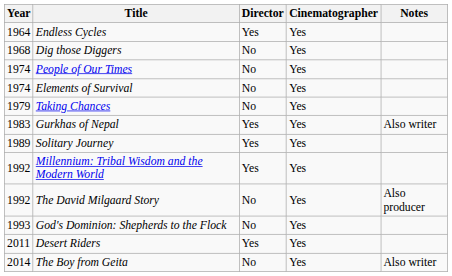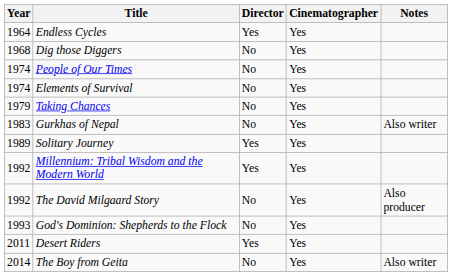 <table class="wikitable">
 <tr>
 <th>Year</th>
 <th>Title</th>
 <th>Director</th>
 <th>Cinematographer</th>
 <th>Notes</th>
 </tr>
 <tr>
 <td>1964</td>
 <td><em>Endless Cycles</em></td>
 <td>Yes</td>
 <td>Yes</td>
 <td></td>
 </tr>
 <tr>
 <td>1968</td>
 <td><em>Dig those Diggers</em></td>
 <td>No</td>
 <td>Yes</td>
 <td></td>
 </tr>
 <tr>
 <td>1974</td>
 <td><em><a href='#'>People of Our Times</a></em></td>
 <td>No</td>
 <td>Yes</td>
 <td></td>
 </tr>
 <tr>
 <td>1974</td>
 <td><em>Elements of Survival</em></td>
 <td>No</td>
 <td>Yes</td>
 <td></td>
 </tr>
 <tr>
 <td>1979</td>
 <td><em><a href='#'>Taking Chances</a></em></td>
 <td>No</td>
 <td>Yes</td>
 <td></td>
 </tr>
 <tr>
 <td>1983</td>
 <td><em>Gurkhas of Nepal</em></td>
-<td>Yes</td>
+<td>No</td>
 <td>Yes</td>
 <td>Also writer</td>
 </tr>
 <tr>
 <td>1989</td>
 <td><em>Solitary Journey</em></td>
 <td>Yes</td>
 <td>Yes</td>
 <td></td>
 </tr>
 <tr>
 <td>1992</td>
 <td><em><a href='#'>Millennium: Tribal Wisdom and the Modern World</a></em></td>
 <td>Yes</td>
 <td>Yes</td>
 <td></td>
 </tr>
 <tr>
 <td>1992</td>
 <td><em>The David Milgaard Story</em></td>
 <td>No</td>
 <td>Yes</td>
 <td>Also producer</td>
 </tr>
 <tr>
 <td>1993</td>
 <td><em>God's Dominion: Shepherds to the Flock</em></td>
 <td>No</td>
 <td>Yes</td>
 <td></td>
 </tr>
 <tr>
 <td>2011</td>
 <td><em>Desert Riders</em></td>
 <td>Yes</td>
 <td>Yes</td>
 <td></td>
 </tr>
 <tr>
 <td>2014</td>
 <td><em>The Boy from Geita</em></td>
 <td>No</td>
 <td>Yes</td>
 <td>Also writer</td>
 </tr>
 </table>
